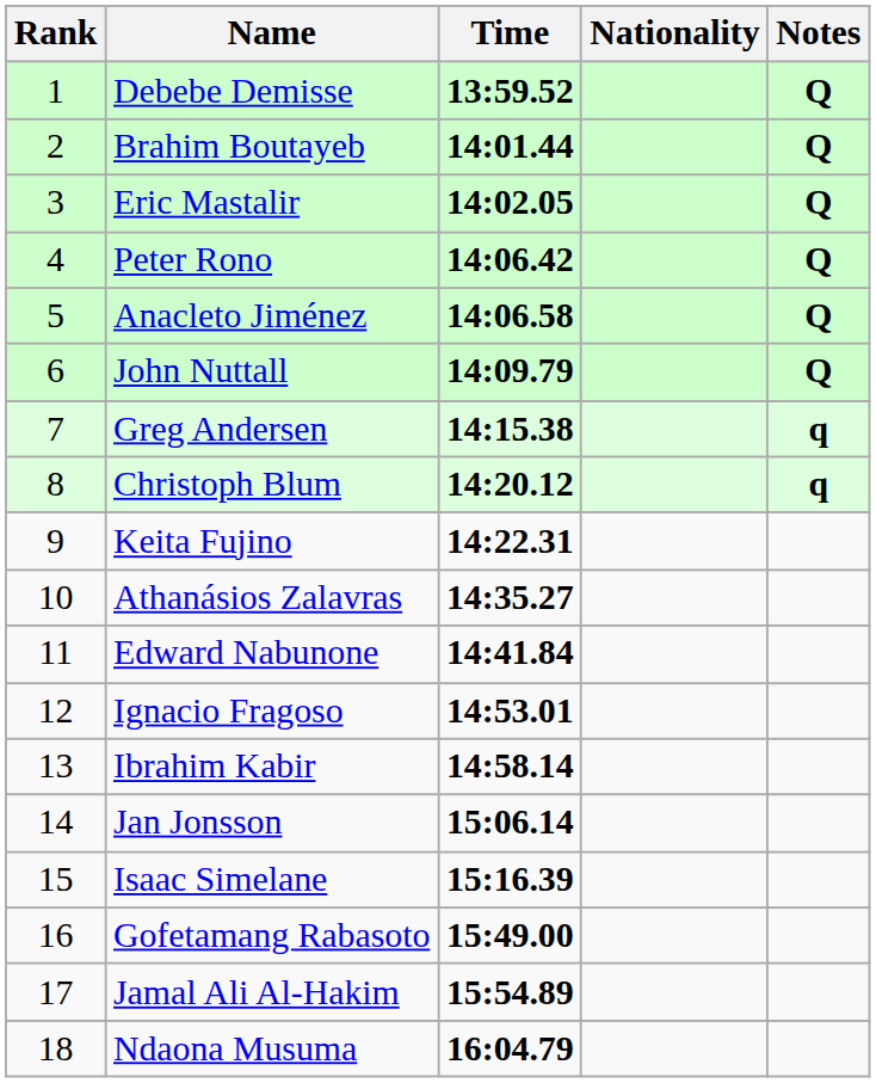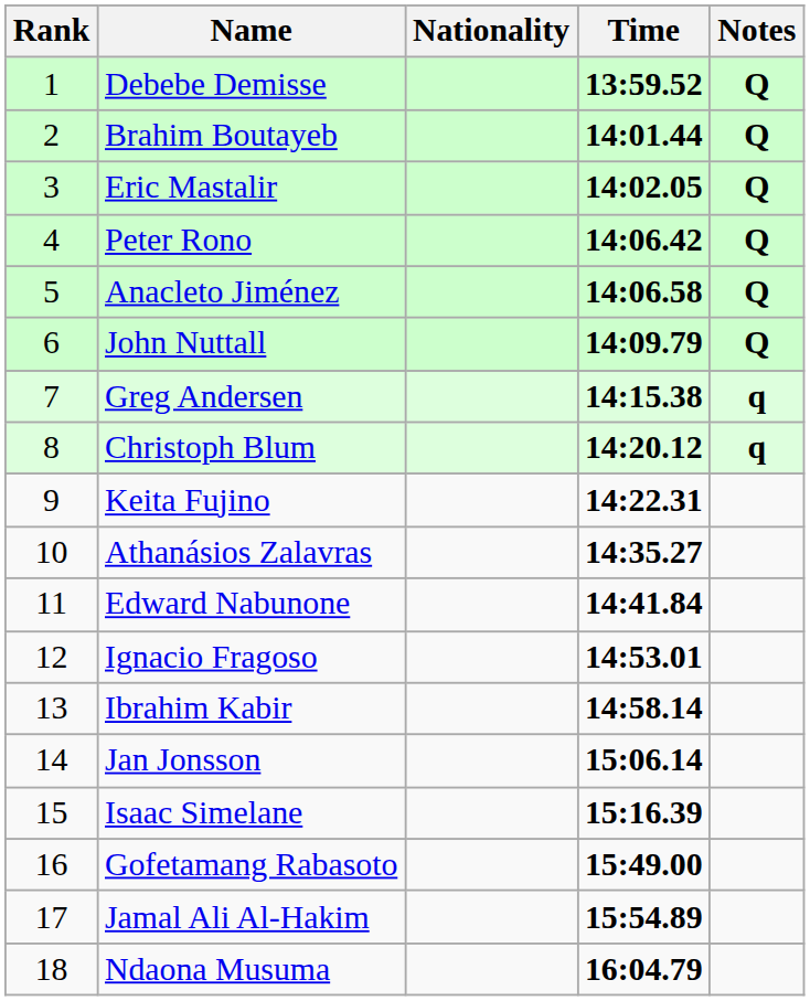 <table class="wikitable sortable" style="text-align:center">
 <tr>
 <th>Rank</th>
 <th>Name</th>
+<th>Nationality</th>
 <th>Time</th>
-<th>Nationality</th>
 <th>Notes</th>
 </tr>
 <tr bgcolor=ccffcc>
 <td>1</td>
 <td align=left><a href='#'>Debebe Demisse</a></td>
+<td align=left></td>
 <td><strong>13:59.52</strong></td>
-<td align=left></td>
 <td><strong>Q</strong></td>
 </tr>
 <tr bgcolor=ccffcc>
 <td>2</td>
 <td align=left><a href='#'>Brahim Boutayeb</a></td>
+<td align=left></td>
 <td><strong>14:01.44</strong></td>
-<td align=left></td>
 <td><strong>Q</strong></td>
 </tr>
 <tr bgcolor=ccffcc>
 <td>3</td>
 <td align=left><a href='#'>Eric Mastalir</a></td>
+<td align=left></td>
 <td><strong>14:02.05</strong></td>
-<td align=left></td>
 <td><strong>Q</strong></td>
 </tr>
 <tr bgcolor=ccffcc>
 <td>4</td>
 <td align=left><a href='#'>Peter Rono</a></td>
+<td align=left></td>
 <td><strong>14:06.42</strong></td>
-<td align=left></td>
 <td><strong>Q</strong></td>
 </tr>
 <tr bgcolor=ccffcc>
 <td>5</td>
 <td align=left><a href='#'>Anacleto Jiménez</a></td>
+<td align=left></td>
 <td><strong>14:06.58</strong></td>
-<td align=left></td>
 <td><strong>Q</strong></td>
 </tr>
 <tr bgcolor=ccffcc>
 <td>6</td>
 <td align=left><a href='#'>John Nuttall</a></td>
+<td align=left></td>
 <td><strong>14:09.79</strong></td>
-<td align=left></td>
 <td><strong>Q</strong></td>
 </tr>
 <tr bgcolor=ddffdd>
 <td>7</td>
 <td align=left><a href='#'>Greg Andersen</a></td>
+<td align=left></td>
 <td><strong>14:15.38</strong></td>
-<td align=left></td>
 <td><strong>q</strong></td>
 </tr>
 <tr bgcolor=ddffdd>
 <td>8</td>
 <td align=left><a href='#'>Christoph Blum</a></td>
+<td align=left></td>
 <td><strong>14:20.12</strong></td>
-<td align=left></td>
 <td><strong>q</strong></td>
 </tr>
 <tr>
 <td>9</td>
 <td align=left><a href='#'>Keita Fujino</a></td>
+<td align=left></td>
 <td><strong>14:22.31</strong></td>
-<td align=left></td>
 <td></td>
 </tr>
 <tr>
 <td>10</td>
 <td align=left><a href='#'>Athanásios Zalavras</a></td>
+<td align=left></td>
 <td><strong>14:35.27</strong></td>
-<td align=left></td>
 <td></td>
 </tr>
 <tr>
 <td>11</td>
 <td align=left><a href='#'>Edward Nabunone</a></td>
+<td align=left></td>
 <td><strong>14:41.84</strong></td>
-<td align=left></td>
 <td></td>
 </tr>
 <tr>
 <td>12</td>
 <td align=left><a href='#'>Ignacio Fragoso</a></td>
+<td align=left></td>
 <td><strong>14:53.01</strong></td>
-<td align=left></td>
 <td></td>
 </tr>
 <tr>
 <td>13</td>
 <td align=left><a href='#'>Ibrahim Kabir</a></td>
+<td align=left></td>
 <td><strong>14:58.14</strong></td>
-<td align=left></td>
 <td></td>
 </tr>
 <tr>
 <td>14</td>
 <td align=left><a href='#'>Jan Jonsson</a></td>
+<td align=left></td>
 <td><strong>15:06.14</strong></td>
-<td align=left></td>
 <td></td>
 </tr>
 <tr>
 <td>15</td>
 <td align=left><a href='#'>Isaac Simelane</a></td>
+<td align=left></td>
 <td><strong>15:16.39</strong></td>
-<td align=left></td>
 <td></td>
 </tr>
 <tr>
 <td>16</td>
 <td align=left><a href='#'>Gofetamang Rabasoto</a></td>
+<td align=left></td>
 <td><strong>15:49.00</strong></td>
-<td align=left></td>
 <td></td>
 </tr>
 <tr>
 <td>17</td>
 <td align=left><a href='#'>Jamal Ali Al-Hakim</a></td>
+<td align=left></td>
 <td><strong>15:54.89</strong></td>
-<td align=left></td>
 <td></td>
 </tr>
 <tr>
 <td>18</td>
 <td align=left><a href='#'>Ndaona Musuma</a></td>
+<td align=left></td>
 <td><strong>16:04.79</strong></td>
-<td align=left></td>
 <td></td>
 </tr>
 </table>
